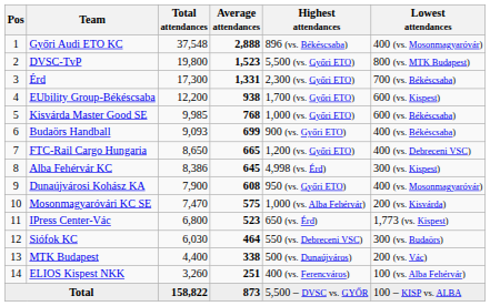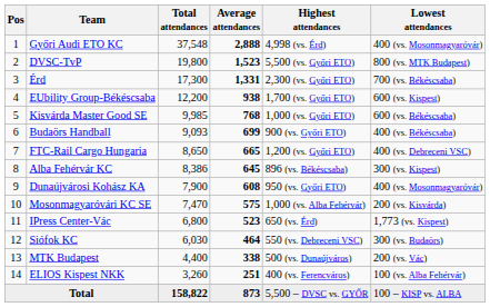 <table class="wikitable" style="text-align:right">
 <tr>
 <th>Pos</th>
 <th>Team</th>
 <th>Total<br><small>attendances</small></th>
 <th>Average<br><small>attendances</small></th>
 <th>Highest<br><small>attendances</small></th>
 <th>Lowest<br><small>attendances</small></th>
 </tr>
 <tr>
 <td align="center">1</td>
 <td align="left"><a href='#'>Győri Audi ETO KC</a></td>
 <td> 37,548</td>
 <td><strong>2,888</strong></td>
-<td align="left">896 <small>(vs. <a href='#'>Békéscsaba</a>)</small></td>
+<td align="left">4,998 <small>(vs. <a href='#'>Érd</a>)</small></td>
 <td align="left">400 <small>(vs. <a href='#'>Mosonmagyaróvár</a>)</small></td>
 </tr>
 <tr>
 <td align="center">2</td>
 <td align="left"><a href='#'>DVSC-TvP</a></td>
 <td> 19,800</td>
 <td><strong>1,523</strong></td>
 <td align="left">5,500 <small>(vs. <a href='#'>Győri ETO</a>)</small></td>
 <td align="left">800 <small>(vs. <a href='#'>MTK Budapest</a>)</small></td>
 </tr>
 <tr>
 <td align="center">3</td>
 <td align="left"><a href='#'>Érd</a></td>
 <td> 17,300</td>
 <td><strong>1,331</strong></td>
 <td align="left">2,300 <small>(vs. <a href='#'>Győri ETO</a>)</small></td>
 <td align="left">700 <small>(vs. <a href='#'>Békéscsaba</a>)</small></td>
 </tr>
 <tr>
 <td align="center">4</td>
 <td align="left"><a href='#'>EUbility Group-Békéscsaba</a></td>
 <td> 12,200</td>
 <td><strong>938</strong></td>
 <td align="left">1,700 <small>(vs. <a href='#'>Győri ETO</a>)</small></td>
 <td align="left">600 <small>(vs. <a href='#'>Kispest</a>)</small></td>
 </tr>
 <tr>
 <td align="center">5</td>
 <td align="left"><a href='#'>Kisvárda Master Good SE</a></td>
 <td> 9,985</td>
 <td><strong>768</strong></td>
 <td align="left">1,000 <small>(vs. <a href='#'>Győri ETO</a>)</small></td>
 <td align="left">600 <small>(vs. <a href='#'>Békéscsaba</a>)</small></td>
 </tr>
 <tr>
 <td align="center">6</td>
 <td align="left"><a href='#'>Budaörs Handball</a></td>
 <td> 9,093</td>
 <td><strong>699</strong></td>
 <td align="left">900 <small>(vs. <a href='#'>Győri ETO</a>)</small></td>
 <td align="left">400 <small>(vs. <a href='#'>Békéscsaba</a>)</small></td>
 </tr>
 <tr>
 <td align="center">7</td>
 <td align="left"><a href='#'>FTC-Rail Cargo Hungaria</a></td>
 <td> 8,650</td>
 <td><strong>665</strong></td>
 <td align="left">1,200 <small>(vs. <a href='#'>Győri ETO</a>)</small></td>
 <td align="left">400 <small>(vs. <a href='#'>Debreceni VSC</a>)</small></td>
 </tr>
 <tr>
 <td align="center">8</td>
 <td align="left"><a href='#'>Alba Fehérvár KC</a></td>
 <td> 8,386</td>
 <td><strong>645</strong></td>
-<td align="left">4,998 <small>(vs. <a href='#'>Érd</a>)</small></td>
+<td align="left">896 <small>(vs. <a href='#'>Békéscsaba</a>)</small></td>
 <td align="left">300 <small>(vs. <a href='#'>Kispest</a>)</small></td>
 </tr>
 <tr>
 <td align="center">9</td>
 <td align="left"><a href='#'>Dunaújvárosi Kohász KA</a></td>
 <td> 7,900</td>
 <td><strong>608</strong></td>
 <td align="left">950 <small>(vs. <a href='#'>Győri ETO</a>)</small></td>
 <td align="left">400 <small>(vs. <a href='#'>Mosonmagyaróvár</a>)</small></td>
 </tr>
 <tr>
 <td align="center">10</td>
 <td align="left"><a href='#'>Mosonmagyaróvári KC SE</a></td>
 <td> 7,470</td>
 <td><strong>575</strong></td>
 <td align="left">1,000 <small>(vs. <a href='#'>Alba Fehérvár</a>)</small></td>
 <td align="left">200 <small>(vs. <a href='#'>Kisvárda</a>)</small></td>
 </tr>
 <tr>
 <td align="center">11</td>
 <td align="left"><a href='#'>IPress Center-Vác</a></td>
 <td> 6,800</td>
 <td><strong>523</strong></td>
 <td align="left">650 <small>(vs. <a href='#'>Érd</a>)</small></td>
 <td align="left">1,773 <small>(vs. <a href='#'>Kispest</a>)</small></td>
 </tr>
 <tr>
 <td align="center">12</td>
 <td align="left"><a href='#'>Siófok KC</a></td>
 <td> 6,030</td>
 <td><strong>464</strong></td>
 <td align="left">550 <small>(vs. <a href='#'>Debreceni VSC</a>)</small></td>
 <td align="left">300 <small>(vs. <a href='#'>Budaörs</a>)</small></td>
 </tr>
 <tr>
 <td align="center">13</td>
 <td align="left"><a href='#'>MTK Budapest</a></td>
 <td> 4,400</td>
 <td><strong>338</strong></td>
 <td align="left">500 <small>(vs. <a href='#'>Dunaújváros</a>)</small></td>
 <td align="left">200 <small>(vs. <a href='#'>Vác</a>)</small></td>
 </tr>
 <tr>
 <td align="center">14</td>
 <td align="left"><a href='#'>ELIOS Kispest NKK</a></td>
 <td> 3,260</td>
 <td><strong>251</strong></td>
 <td align="left">400 <small>(vs. <a href='#'>Ferencváros</a>)</small></td>
 <td align="left">100 <small>(vs. <a href='#'>Alba Fehérvár</a>)</small></td>
 </tr>
 <tr bgcolor=#eee>
 <td align=center colspan="2"><strong>Total</strong></td>
 <td> <strong>158,822</strong></td>
 <td><strong>873</strong></td>
 <td align="left">5,500 – <small><a href='#'>DVSC</a> vs. <a href='#'>GYŐR</a></small></td>
 <td align="left">100 – <small><a href='#'>KISP</a> vs. <a href='#'>ALBA</a></small></td>
 </tr>
 </table>
